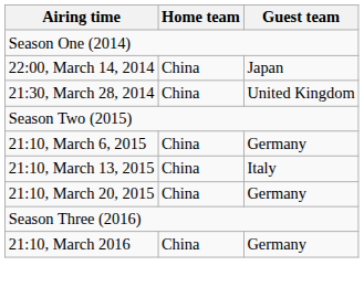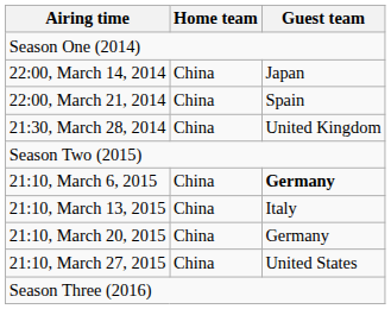 <table class="wikitable" text:align="center">
 <tr>
 <th>Airing time</th>
 <th>Home team</th>
 <th>Guest team</th>
 </tr>
 <tr>
 <td colspan="3">Season One (2014)</td>
 </tr>
 <tr>
 <td>22:00, March 14, 2014</td>
 <td>China</td>
 <td>Japan</td>
 </tr>
 <tr>
+<td>22:00, March 21, 2014</td>
+<td>China</td>
+<td>Spain</td>
+</tr>
+<tr>
 <td>21:30, March 28, 2014</td>
 <td>China</td>
 <td>United Kingdom</td>
 </tr>
 <tr>
 <td colspan="3">Season Two (2015)</td>
 </tr>
 <tr>
 <td>21:10, March 6, 2015</td>
 <td>China</td>
-<td>Germany</td>
+<td><strong>Germany</strong></td>
 </tr>
 <tr>
 <td>21:10, March 13, 2015</td>
 <td>China</td>
 <td>Italy</td>
 </tr>
 <tr>
 <td>21:10, March 20, 2015</td>
 <td>China</td>
 <td>Germany</td>
 </tr>
 <tr>
+<td>21:10, March 27, 2015</td>
+<td>China</td>
+<td>United States</td>
+</tr>
+<tr>
 <td colspan="3">Season Three (2016)</td>
 </tr>
-<tr>
-<td>21:10, March 2016</td>
-<td>China</td>
-<td>Germany</td>
-</tr>
 </table>
